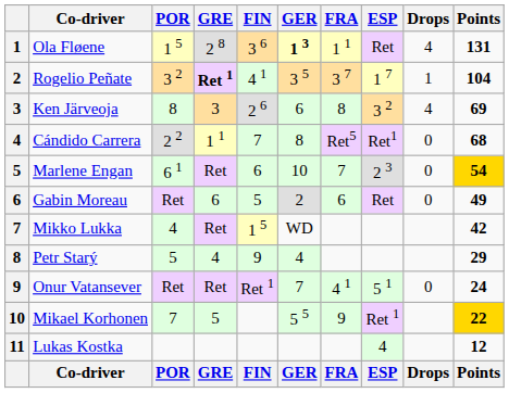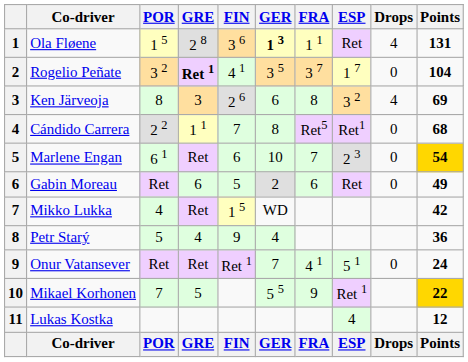 <table class="wikitable" style="font-size:85%; text-align:center">
 <tr>
 <th></th>
 <th>Co-driver</th>
 <th valign="top"><a href='#'>POR</a><br></th>
 <th valign="top"><a href='#'>GRE</a><br></th>
 <th valign="top"><a href='#'>FIN</a><br></th>
 <th valign="top"><a href='#'>GER</a><br></th>
 <th valign="top"><a href='#'>FRA</a><br></th>
 <th valign="top"><a href='#'>ESP</a><br></th>
 <th>Drops</th>
 <th>Points</th>
 </tr>
 <tr>
 <th>1</th>
 <td align="left"> <a href='#'>Ola Fløene</a></td>
 <td style="background:#ffffbf;">1 <sup>5</sup></td>
 <td style="background:#dfdfdf;">2 <sup>8</sup></td>
 <td style="background:#ffdf9f;">3 <sup>6</sup></td>
 <td style="background:#ffffbf;"><strong>1 <sup>3</sup></strong></td>
 <td style="background:#ffffbf;">1 <sup>1</sup></td>
 <td style="background:#efcfff;">Ret</td>
 <td>4</td>
 <td><strong>131</strong></td>
 </tr>
 <tr>
 <th>2</th>
 <td align="left"> <a href='#'>Rogelio Peñate</a></td>
 <td style="background:#ffdf9f;">3 <sup>2</sup></td>
 <td style="background:#efcfff;"><strong>Ret <sup>1</sup></strong></td>
 <td style="background:#dfffdf;">4 <sup>1</sup></td>
 <td style="background:#ffdf9f;">3 <sup>5</sup></td>
 <td style="background:#ffdf9f;">3 <sup>7</sup></td>
 <td style="background:#ffffbf;">1 <sup>7</sup></td>
-<td>1</td>
+<td>0</td>
 <td><strong>104</strong></td>
 </tr>
 <tr>
 <th>3</th>
 <td align="left"> <a href='#'>Ken Järveoja</a></td>
 <td style="background:#dfffdf;">8</td>
 <td style="background:#ffdf9f;">3</td>
 <td style="background:#dfdfdf;">2 <sup>6</sup></td>
 <td style="background:#dfffdf;">6</td>
 <td style="background:#dfffdf;">8</td>
 <td style="background:#ffdf9f;">3 <sup>2</sup></td>
 <td>4</td>
 <td><strong>69</strong></td>
 </tr>
 <tr>
 <th>4</th>
 <td align="left"> <a href='#'>Cándido Carrera</a></td>
 <td style="background:#dfdfdf;">2 <sup>2</sup></td>
 <td style="background:#ffffbf;">1 <sup>1</sup></td>
 <td style="background:#dfffdf;">7</td>
 <td style="background:#dfffdf;">8</td>
 <td style="background:#efcfff;">Ret<sup>5</sup></td>
 <td style="background:#efcfff;">Ret<sup>1</sup></td>
 <td>0</td>
 <td><strong>68</strong></td>
 </tr>
 <tr>
 <th>5</th>
 <td align="left"> <a href='#'>Marlene Engan</a></td>
 <td style="background:#dfffdf;">6 <sup>1</sup></td>
 <td style="background:#efcfff;">Ret</td>
 <td style="background:#dfffdf;">6</td>
 <td style="background:#dfffdf;">10</td>
 <td style="background:#dfffdf;">7</td>
 <td style="background:#dfdfdf;">2 <sup>3</sup></td>
 <td>0</td>
 <td style="background: gold;"><strong>54</strong></td>
 </tr>
 <tr>
 <th>6</th>
 <td align="left"> <a href='#'>Gabin Moreau</a></td>
 <td style="background:#efcfff;">Ret</td>
 <td style="background:#dfffdf;">6</td>
 <td style="background:#dfffdf;">5</td>
 <td style="background:#dfdfdf;">2</td>
 <td style="background:#dfffdf;">6</td>
 <td style="background:#efcfff;">Ret</td>
 <td>0</td>
 <td><strong>49</strong></td>
 </tr>
 <tr>
 <th>7</th>
 <td align="left"> <a href='#'>Mikko Lukka</a></td>
 <td style="background:#dfffdf;">4</td>
 <td style="background:#efcfff;">Ret</td>
 <td style="background:#ffffbf;">1 <sup>5</sup></td>
 <td>WD</td>
 <td></td>
 <td></td>
 <td></td>
 <td><strong>42</strong></td>
 </tr>
 <tr>
 <th>8</th>
 <td align="left"> <a href='#'>Petr Starý</a></td>
 <td style="background:#dfffdf;">5</td>
 <td style="background:#dfffdf;">4</td>
 <td style="background:#dfffdf;">9</td>
 <td style="background:#dfffdf;">4</td>
 <td></td>
 <td></td>
 <td></td>
-<td><strong>29</strong></td>
+<td><strong>36</strong></td>
 </tr>
 <tr>
 <th>9</th>
 <td align="left"> <a href='#'>Onur Vatansever</a></td>
 <td style="background:#efcfff;">Ret</td>
 <td style="background:#efcfff;">Ret</td>
 <td style="background:#efcfff;">Ret <sup>1</sup></td>
 <td style="background:#dfffdf;">7</td>
 <td style="background:#dfffdf;">4 <sup>1</sup></td>
 <td style="background:#dfffdf;">5 <sup>1</sup></td>
 <td>0</td>
 <td><strong>24</strong></td>
 </tr>
 <tr>
 <th>10</th>
 <td align="left"> <a href='#'>Mikael Korhonen</a></td>
 <td style="background:#dfffdf;">7</td>
 <td style="background:#dfffdf;">5</td>
 <td></td>
 <td style="background:#dfffdf;">5 <sup>5</sup></td>
 <td style="background:#dfffdf;">9</td>
 <td style="background:#efcfff;">Ret <sup>1</sup></td>
 <td></td>
 <td style="background: gold;"><strong>22</strong></td>
 </tr>
 <tr>
 <th>11</th>
 <td align="left"> <a href='#'>Lukas Kostka</a></td>
 <td></td>
 <td></td>
 <td></td>
 <td></td>
 <td></td>
 <td style="background:#dfffdf;">4</td>
 <td></td>
 <td><strong>12</strong></td>
 </tr>
 <tr>
 <th></th>
 <th>Co-driver</th>
 <th valign="top"><a href='#'>POR</a><br></th>
 <th valign="top"><a href='#'>GRE</a><br></th>
 <th valign="top"><a href='#'>FIN</a><br></th>
 <th valign="top"><a href='#'>GER</a><br></th>
 <th valign="top"><a href='#'>FRA</a><br></th>
 <th valign="top"><a href='#'>ESP</a><br></th>
 <th>Drops</th>
 <th>Points</th>
 </tr>
 </table>
